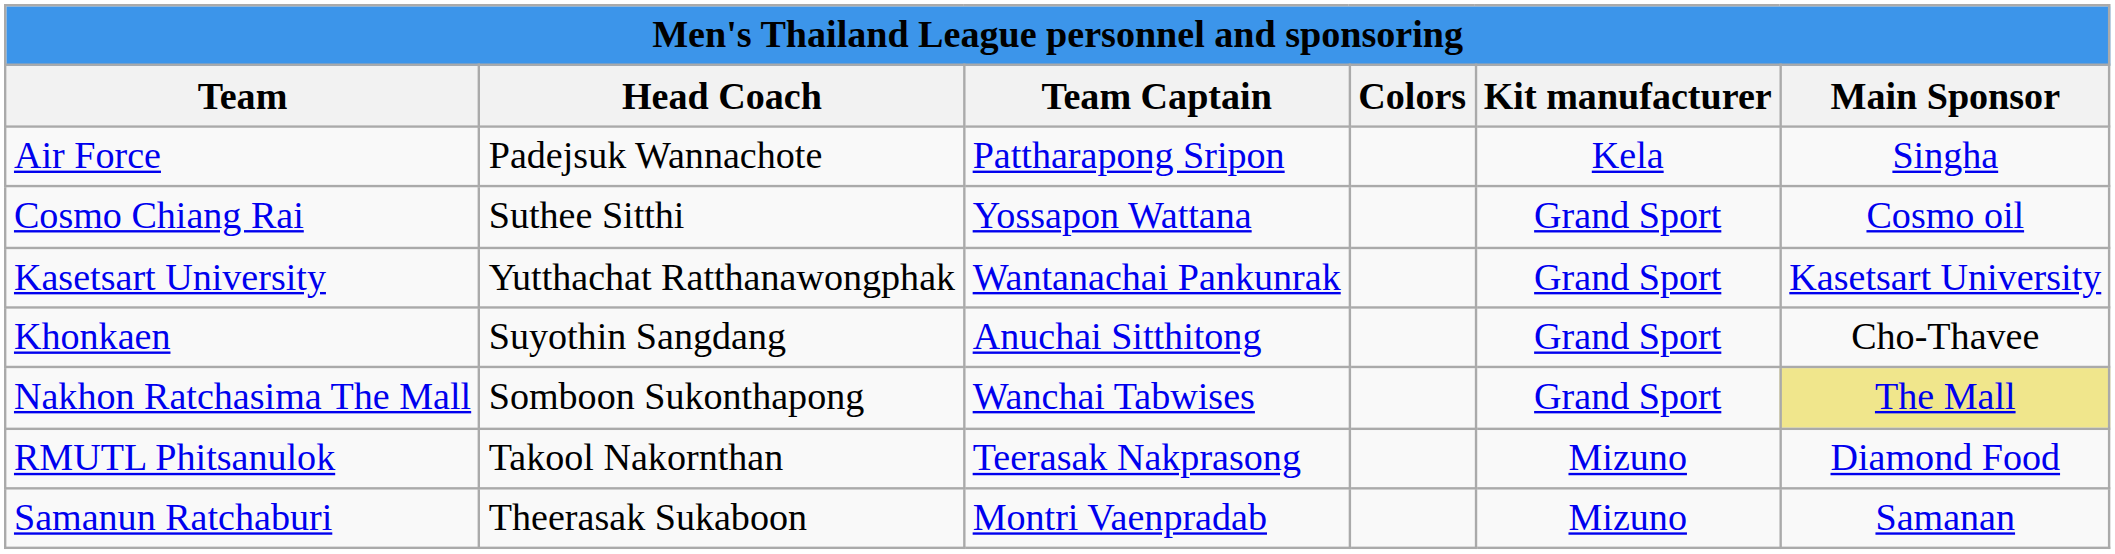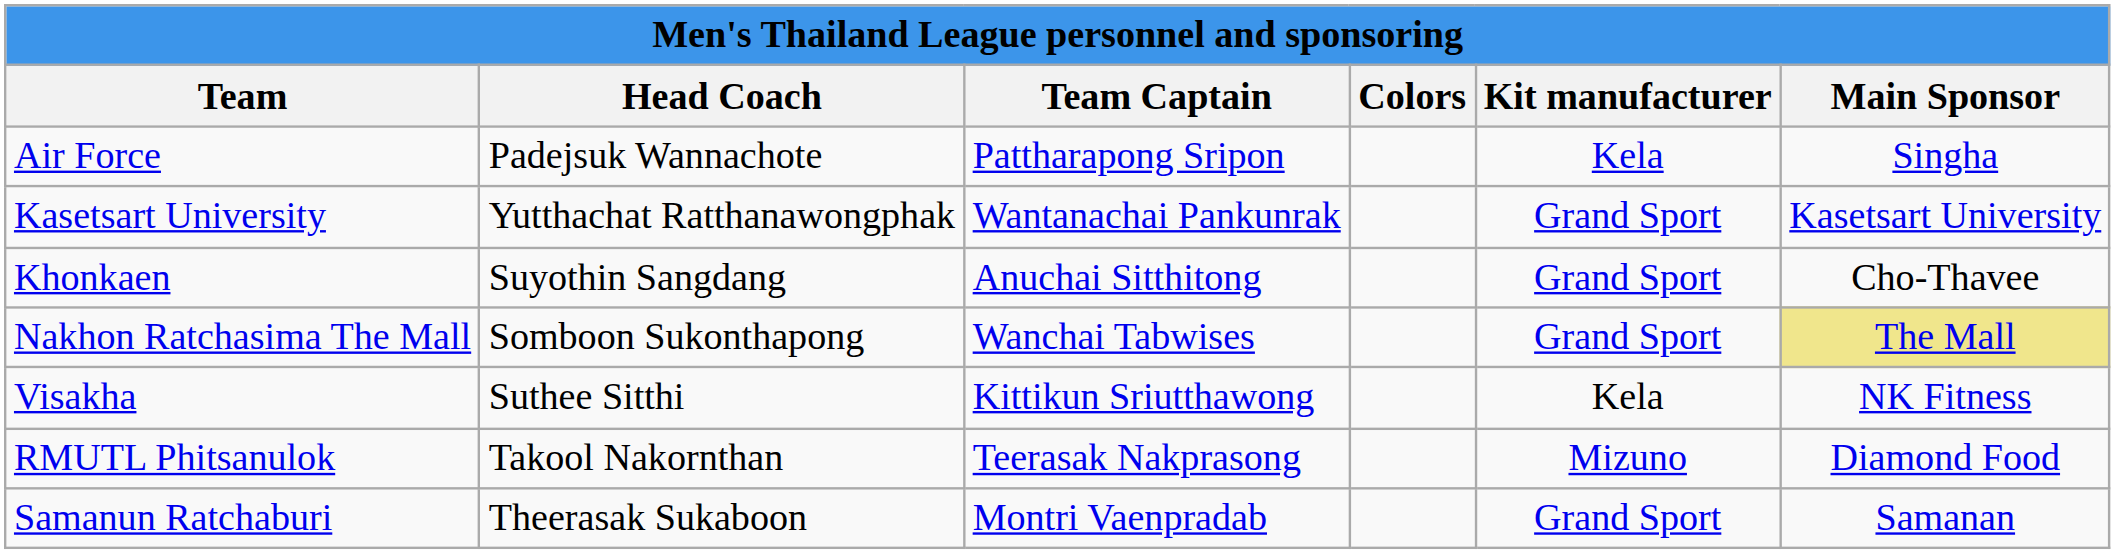 <table class="wikitable sortable">
 <tr>
 <th style=background:#3C95EA colspan=6><span>Men's Thailand League personnel and sponsoring</span></th>
 </tr>
 <tr>
 <th>Team</th>
 <th>Head Coach</th>
 <th>Team Captain</th>
 <th>Colors</th>
 <th>Kit manufacturer</th>
 <th>Main Sponsor</th>
 </tr>
 <tr>
 <td><a href='#'>Air Force</a></td>
 <td> Padejsuk Wannachote</td>
 <td> <a href='#'>Pattharapong Sripon</a></td>
 <td align=center> </td>
 <td align=center><a href='#'>Kela</a></td>
 <td align=center><a href='#'>Singha</a></td>
-</tr>
-<tr>
-<td><a href='#'>Cosmo Chiang Rai</a></td>
-<td> Suthee Sitthi</td>
-<td> <a href='#'>Yossapon Wattana</a></td>
-<td align=center> </td>
-<td align=center><a href='#'>Grand Sport</a></td>
-<td align=center><a href='#'>Cosmo oil</a></td>
 </tr>
 <tr>
 <td><a href='#'>Kasetsart University</a></td>
 <td> Yutthachat Ratthanawongphak</td>
 <td> <a href='#'>Wantanachai Pankunrak</a></td>
 <td align=center> </td>
 <td align=center><a href='#'>Grand Sport</a></td>
 <td align=center><a href='#'>Kasetsart University</a></td>
 </tr>
 <tr>
 <td><a href='#'>Khonkaen</a></td>
 <td> Suyothin Sangdang</td>
 <td> <a href='#'>Anuchai Sitthitong</a></td>
 <td align=center> </td>
 <td align=center><a href='#'>Grand Sport</a></td>
 <td align=center>Cho-Thavee</td>
 </tr>
 <tr>
 <td><a href='#'>Nakhon Ratchasima The Mall</a></td>
 <td> Somboon Sukonthapong</td>
 <td> <a href='#'>Wanchai Tabwises</a></td>
 <td align=center> </td>
 <td align=center><a href='#'>Grand Sport</a></td>
 <td align=center style="background: khaki;"><a href='#'>The Mall</a></td>
 </tr>
 <tr>
+<td><a href='#'>Visakha</a></td>
+<td>  Suthee Sitthi</td>
+<td> <a href='#'>Kittikun Sriutthawong</a></td>
+<td align=center> </td>
+<td align=center>Kela</td>
+<td align=center><a href='#'>NK Fitness</a></td>
+</tr>
+<tr>
 <td><a href='#'>RMUTL Phitsanulok</a></td>
 <td> Takool Nakornthan</td>
 <td> <a href='#'>Teerasak Nakprasong</a></td>
 <td align=center> </td>
 <td align=center><a href='#'>Mizuno</a></td>
 <td align=center><a href='#'>Diamond Food</a></td>
 </tr>
 <tr>
 <td><a href='#'>Samanun Ratchaburi</a></td>
 <td> Theerasak Sukaboon</td>
 <td> <a href='#'>Montri Vaenpradab</a></td>
 <td align=center> </td>
-<td align=center><a href='#'>Mizuno</a></td>
+<td align=center><a href='#'>Grand Sport</a></td>
 <td align=center><a href='#'>Samanan</a></td>
 </tr>
 </table>
